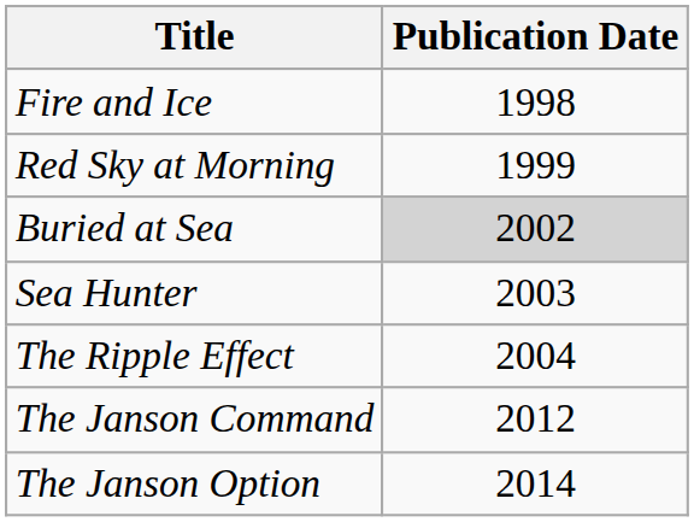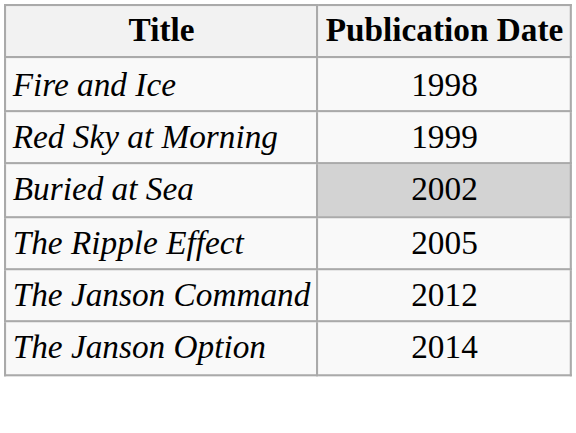 <table class=wikitable>
 <tr>
 <th>Title</th>
 <th>Publication Date</th>
 </tr>
 <tr>
 <td><em>Fire and Ice</em></td>
 <td style="text-align:center">1998</td>
 </tr>
 <tr>
 <td><em>Red Sky at Morning</em></td>
 <td style="text-align:center">1999</td>
 </tr>
 <tr>
 <td><em>Buried at Sea</em></td>
 <td style="background: lightgrey; text-align:center">2002 </td>
 </tr>
 <tr>
-<td><em>Sea Hunter</em></td>
-<td style="text-align:center">2003</td>
-</tr>
-<tr>
 <td><em>The Ripple Effect</em></td>
-<td style="text-align:center">2004</td>
+<td style="text-align:center">2005</td>
 </tr>
 <tr>
 <td><em>The Janson Command</em></td>
 <td style="text-align:center">2012</td>
 </tr>
 <tr>
 <td><em>The Janson Option</em></td>
 <td style="text-align:center">2014</td>
 </tr>
 </table>
